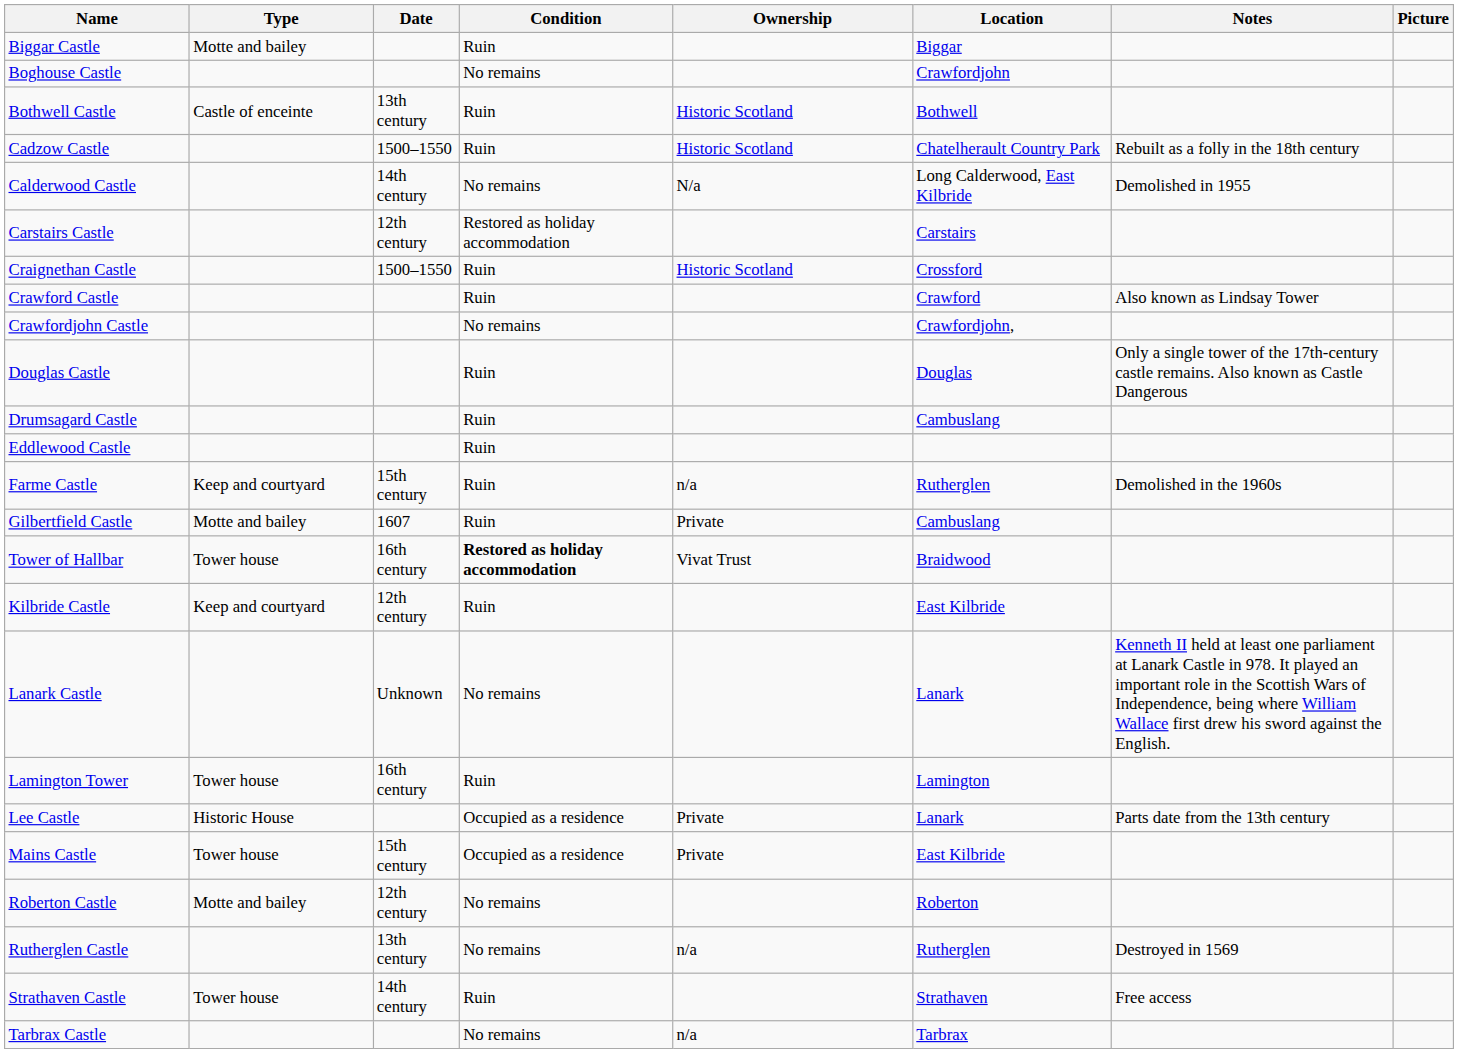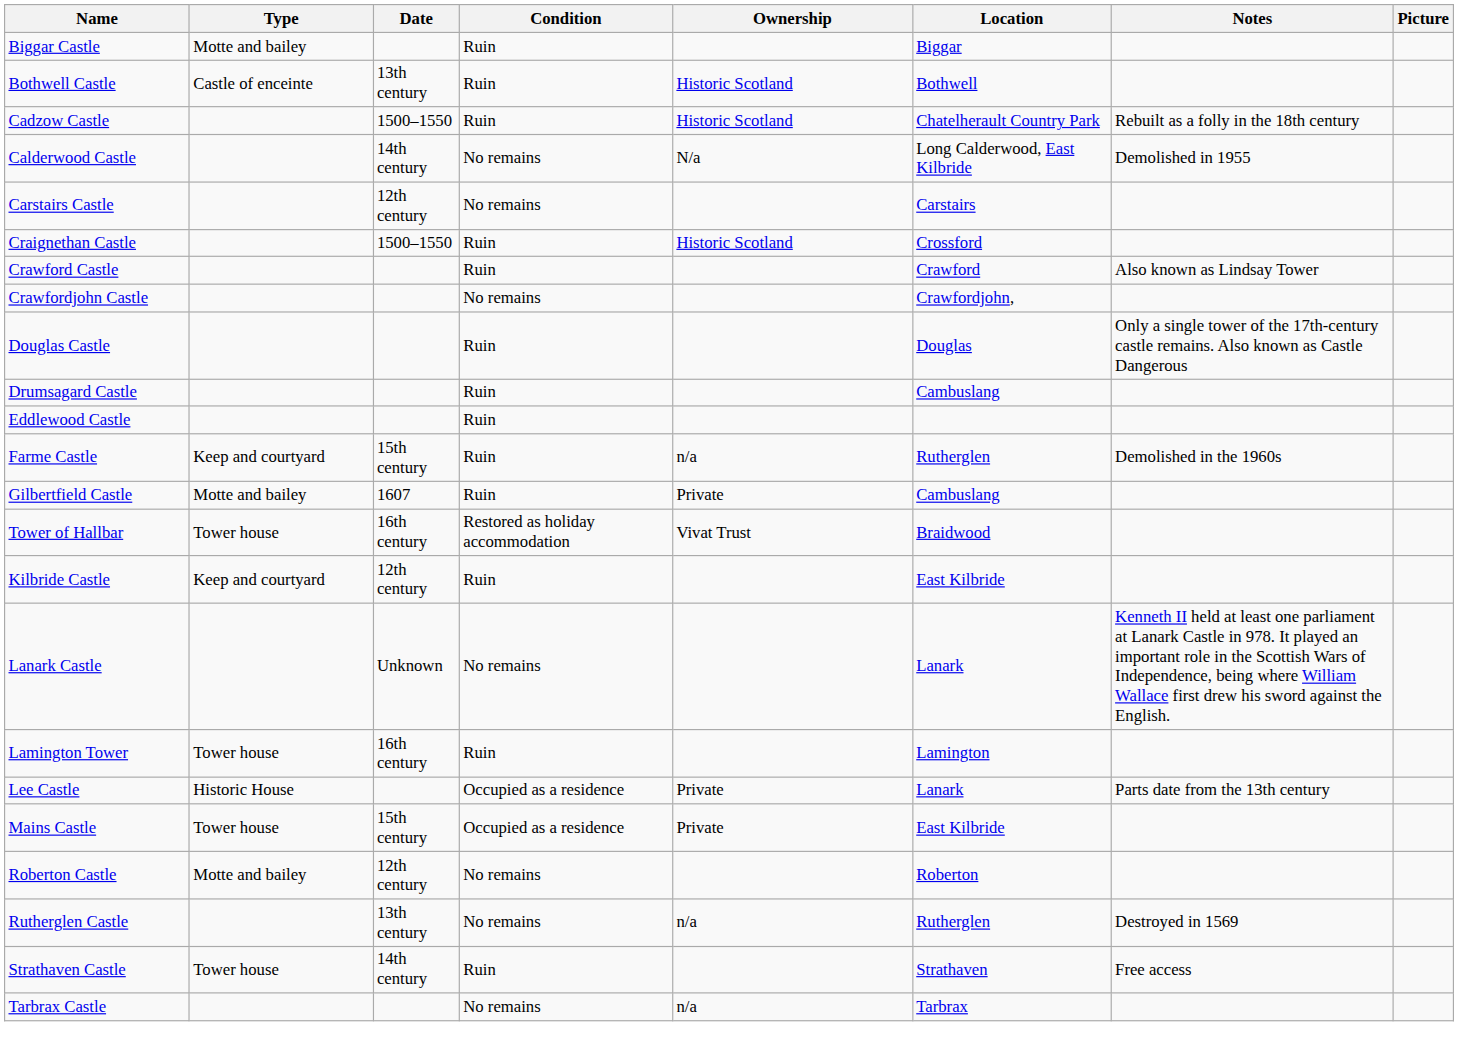 <table class="wikitable sortable" style="font-size:90%">
 <tr>
 <th style="width:13%;">Name</th>
 <th style="width:13%;">Type</th>
 <th style="width:6%;">Date</th>
 <th style="width:15%;">Condition</th>
 <th style="width:17%;">Ownership</th>
 <th style="width:14%;">Location</th>
 <th style="width:20%;">Notes</th>
 <th style="width:20%;">Picture</th>
 </tr>
 <tr>
 <td><a href='#'>Biggar Castle</a></td>
 <td>Motte and bailey</td>
 <td></td>
 <td>Ruin</td>
 <td></td>
 <td><a href='#'>Biggar</a><br></td>
-<td></td>
-<td></td>
-</tr>
-<tr>
-<td><a href='#'>Boghouse Castle</a></td>
-<td></td>
-<td></td>
-<td>No remains</td>
-<td></td>
-<td><a href='#'>Crawfordjohn</a><br></td>
 <td></td>
 <td></td>
 </tr>
 <tr>
 <td><a href='#'>Bothwell Castle</a></td>
 <td>Castle of enceinte</td>
 <td>13th century</td>
 <td>Ruin</td>
 <td><a href='#'>Historic Scotland</a></td>
 <td><a href='#'>Bothwell</a><br></td>
 <td></td>
 <td></td>
 </tr>
 <tr>
 <td><a href='#'>Cadzow Castle</a></td>
 <td></td>
 <td>1500–1550</td>
 <td>Ruin</td>
 <td><a href='#'>Historic Scotland</a></td>
 <td><a href='#'>Chatelherault Country Park</a><br></td>
 <td>Rebuilt as a folly in the 18th century</td>
 <td></td>
 </tr>
 <tr>
 <td><a href='#'>Calderwood Castle</a></td>
 <td></td>
 <td>14th century</td>
 <td>No remains</td>
 <td>N/a</td>
 <td>Long Calderwood, <a href='#'>East Kilbride</a></td>
 <td>Demolished in 1955</td>
 <td></td>
 </tr>
 <tr>
 <td><a href='#'>Carstairs Castle</a></td>
 <td></td>
 <td>12th century</td>
-<td>Restored as holiday accommodation</td>
+<td>No remains</td>
 <td></td>
 <td><a href='#'>Carstairs</a> <br> </td>
 <td></td>
 <td></td>
 </tr>
 <tr>
 <td><a href='#'>Craignethan Castle</a></td>
 <td></td>
 <td>1500–1550</td>
 <td>Ruin</td>
 <td><a href='#'>Historic Scotland</a></td>
 <td><a href='#'>Crossford</a><br></td>
 <td></td>
 <td></td>
 </tr>
 <tr>
 <td><a href='#'>Crawford Castle</a></td>
 <td></td>
 <td></td>
 <td>Ruin</td>
 <td></td>
 <td><a href='#'>Crawford</a><br></td>
 <td>Also known as Lindsay Tower</td>
 <td></td>
 </tr>
 <tr>
 <td><a href='#'>Crawfordjohn Castle</a></td>
 <td></td>
 <td></td>
 <td>No remains</td>
 <td></td>
 <td><a href='#'>Crawfordjohn</a>,<br></td>
 <td></td>
 <td></td>
 </tr>
 <tr>
 <td><a href='#'>Douglas Castle</a></td>
 <td></td>
 <td></td>
 <td>Ruin</td>
 <td></td>
 <td><a href='#'>Douglas</a><br></td>
 <td>Only a single tower of the 17th-century castle remains. Also known as Castle Dangerous</td>
 <td></td>
 </tr>
 <tr>
 <td><a href='#'>Drumsagard Castle</a></td>
 <td></td>
 <td></td>
 <td>Ruin</td>
 <td></td>
 <td><a href='#'>Cambuslang</a></td>
 <td></td>
 <td></td>
 </tr>
 <tr>
 <td><a href='#'>Eddlewood Castle</a></td>
 <td></td>
 <td></td>
 <td>Ruin</td>
 <td></td>
 <td></td>
 <td></td>
 <td></td>
 </tr>
 <tr>
 <td><a href='#'>Farme Castle</a></td>
 <td>Keep and courtyard</td>
 <td>15th century</td>
 <td>Ruin</td>
 <td>n/a</td>
 <td><a href='#'>Rutherglen</a></td>
 <td>Demolished in the 1960s</td>
 <td></td>
 </tr>
 <tr>
 <td><a href='#'>Gilbertfield Castle</a></td>
 <td>Motte and bailey</td>
 <td>1607</td>
 <td>Ruin</td>
 <td>Private</td>
 <td><a href='#'>Cambuslang</a><br></td>
 <td></td>
 <td></td>
 </tr>
 <tr>
 <td><a href='#'>Tower of Hallbar</a></td>
 <td>Tower house</td>
 <td>16th century</td>
-<td><strong>Restored as holiday accommodation</strong></td>
+<td>Restored as holiday accommodation</td>
 <td>Vivat Trust</td>
 <td><a href='#'>Braidwood</a><br></td>
 <td></td>
 <td></td>
 </tr>
 <tr>
 <td><a href='#'>Kilbride Castle</a></td>
 <td>Keep and courtyard</td>
 <td>12th century</td>
 <td>Ruin</td>
 <td></td>
 <td><a href='#'>East Kilbride</a></td>
 <td></td>
 <td></td>
 </tr>
 <tr>
 <td><a href='#'>Lanark Castle</a></td>
 <td></td>
 <td>Unknown</td>
 <td>No remains</td>
 <td></td>
 <td><a href='#'>Lanark</a> <br> </td>
 <td><a href='#'>Kenneth II</a> held at least one parliament at Lanark Castle in 978. It played an important role in the Scottish Wars of Independence, being where <a href='#'>William Wallace</a> first drew his sword against the English.</td>
 <td></td>
 </tr>
 <tr>
 <td><a href='#'>Lamington Tower</a></td>
 <td>Tower house</td>
 <td>16th century</td>
 <td>Ruin</td>
 <td></td>
 <td><a href='#'>Lamington</a></td>
 <td></td>
 <td></td>
 </tr>
 <tr>
 <td><a href='#'>Lee Castle</a></td>
 <td>Historic House</td>
 <td></td>
 <td>Occupied as a residence</td>
 <td>Private</td>
 <td><a href='#'>Lanark</a><br></td>
 <td>Parts date from the 13th century</td>
 <td></td>
 </tr>
 <tr>
 <td><a href='#'>Mains Castle</a></td>
 <td>Tower house</td>
 <td>15th century</td>
 <td>Occupied as a residence</td>
 <td>Private</td>
 <td><a href='#'>East Kilbride</a></td>
 <td></td>
 <td></td>
 </tr>
 <tr>
 <td><a href='#'>Roberton Castle</a></td>
 <td>Motte and bailey</td>
 <td>12th century</td>
 <td>No remains</td>
 <td></td>
 <td><a href='#'>Roberton</a></td>
 <td></td>
 <td></td>
 </tr>
 <tr>
 <td><a href='#'>Rutherglen Castle</a></td>
 <td></td>
 <td>13th century</td>
 <td>No remains</td>
 <td>n/a</td>
 <td><a href='#'>Rutherglen</a></td>
 <td>Destroyed in 1569</td>
 <td></td>
 </tr>
 <tr>
 <td><a href='#'>Strathaven Castle</a></td>
 <td>Tower house</td>
 <td>14th century</td>
 <td>Ruin</td>
 <td></td>
 <td><a href='#'>Strathaven</a><br></td>
 <td>Free access</td>
 <td></td>
 </tr>
 <tr>
 <td><a href='#'>Tarbrax Castle</a></td>
 <td></td>
 <td></td>
 <td>No remains</td>
 <td>n/a</td>
 <td><a href='#'>Tarbrax</a></td>
 <td></td>
 <td></td>
 </tr>
 </table>
